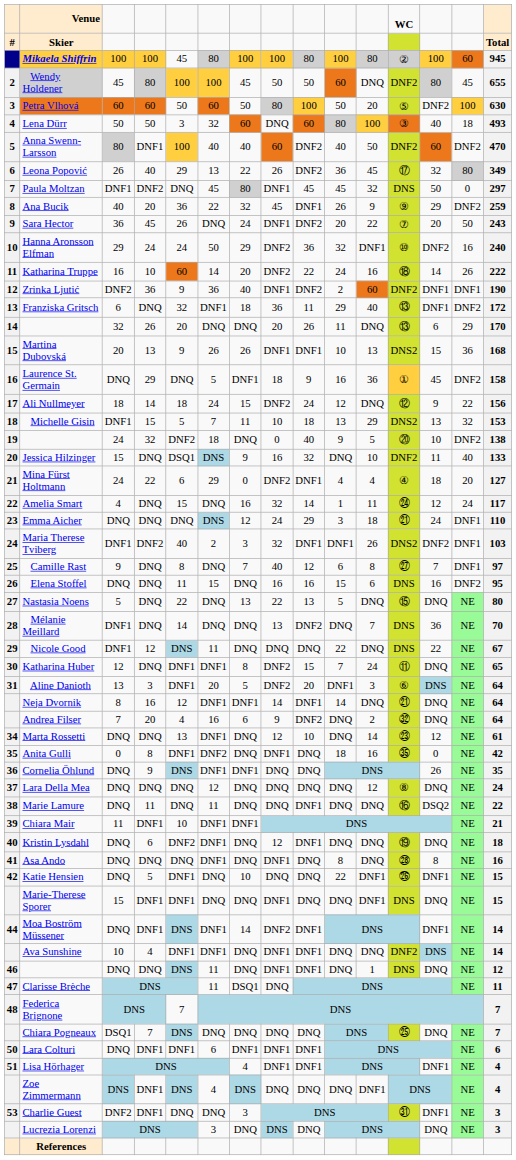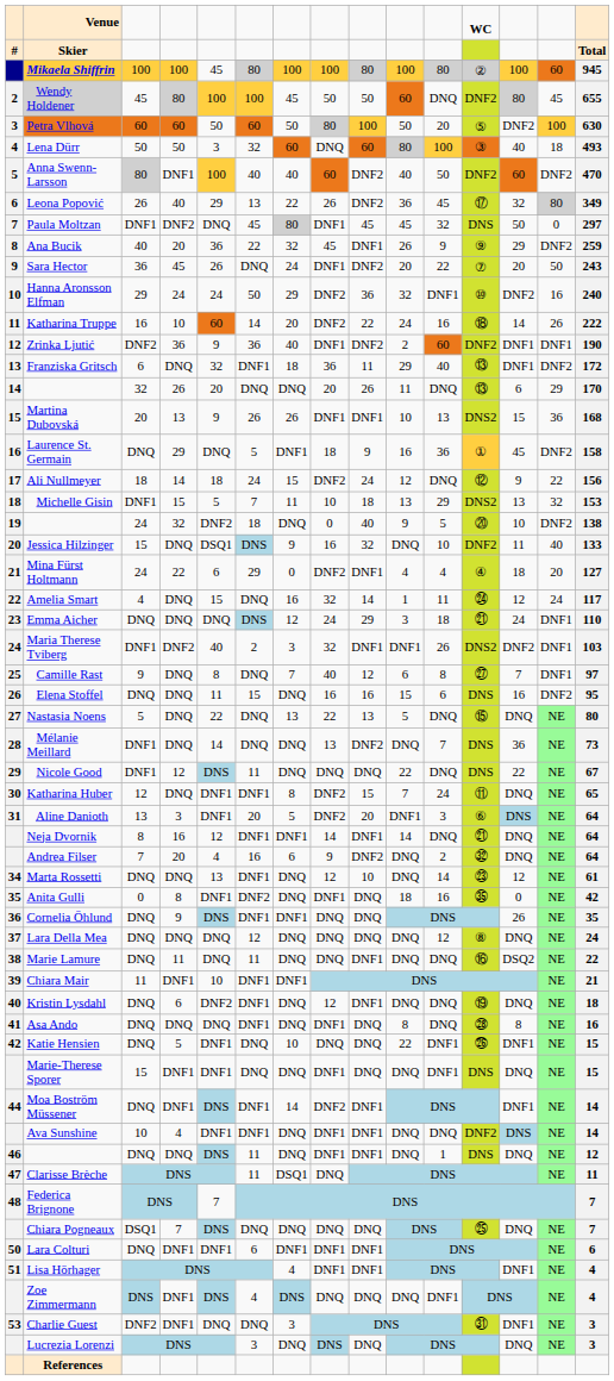 <table class="wikitable" width=60% style="font-size:100%; text-align:center;">
 <tr>
 <td bgcolor=ffebcd></td>
 <td align=right bgcolor=FFEBCD><strong>Venue</strong></td>
 <td></td>
 <td></td>
 <td></td>
 <td></td>
 <td></td>
 <td></td>
 <td></td>
 <td></td>
 <td></td>
 <td><br><strong>WC</strong></td>
 <td></td>
 <td></td>
 <td bgcolor=ffebcd></td>
 </tr>
 <tr>
 <td bgcolor=ffebcd><strong>#</strong></td>
 <td bgcolor=FFEBCD><strong>Skier</strong></td>
 <td></td>
 <td></td>
 <td></td>
 <td></td>
 <td></td>
 <td></td>
 <td></td>
 <td></td>
 <td></td>
 <td bgcolor=d1e231></td>
 <td></td>
 <td></td>
 <td bgcolor=ffebcd><strong>Total</strong></td>
 </tr>
 <tr>
 <td bgcolor=darkblue></td>
 <td align=left bgcolor=ffcf40> <strong><em><a href='#'>Mikaela Shiffrin</a></em></strong></td>
 <td bgcolor=ffcf40>100</td>
 <td bgcolor=ffcf40>100</td>
 <td>45</td>
 <td bgcolor=d0d0d0>80</td>
 <td bgcolor=ffcf40>100</td>
 <td bgcolor=ffcf40>100</td>
 <td bgcolor=d0d0d0>80</td>
 <td bgcolor=ffcf40>100</td>
 <td bgcolor=d0d0d0>80</td>
 <td bgcolor=d0d0d0>②</td>
 <td bgcolor=ffcf40>100</td>
 <td bgcolor=ec781b>60</td>
 <th>945</th>
 </tr>
 <tr>
 <th>2</th>
 <td align=left bgcolor=d0d0d0>   <a href='#'>Wendy Holdener</a></td>
 <td>45</td>
 <td bgcolor=d0d0d0>80</td>
 <td bgcolor=ffcf40>100</td>
 <td bgcolor=ffcf40>100</td>
 <td>45</td>
 <td>50</td>
 <td>50</td>
 <td bgcolor=ec781b>60</td>
 <td>DNQ</td>
 <td bgcolor=d1e231>DNF2</td>
 <td bgcolor=d0d0d0>80</td>
 <td>45</td>
 <th>655</th>
 </tr>
 <tr>
 <th>3</th>
 <td align=left bgcolor=ec781b> <a href='#'>Petra Vlhová</a></td>
 <td bgcolor=ec781b>60</td>
 <td bgcolor=ec781b>60</td>
 <td>50</td>
 <td bgcolor=ec781b>60</td>
 <td>50</td>
 <td bgcolor=d0d0d0>80</td>
 <td bgcolor=ffcf40>100</td>
 <td>50</td>
 <td>20</td>
 <td bgcolor=d1e231>⑤</td>
 <td>DNF2</td>
 <td bgcolor=ffcf40>100</td>
 <th>630</th>
 </tr>
 <tr>
 <th>4</th>
 <td align=left> <a href='#'>Lena Dürr</a></td>
 <td>50</td>
 <td>50</td>
 <td>3</td>
 <td>32</td>
 <td bgcolor=ec781b>60</td>
 <td>DNQ</td>
 <td bgcolor=ec781b>60</td>
 <td bgcolor=d0d0d0>80</td>
 <td bgcolor=ffcf40>100</td>
 <td bgcolor=ec781b>③</td>
 <td>40</td>
 <td>18</td>
 <th>493</th>
 </tr>
 <tr>
 <th>5</th>
 <td align=left> <a href='#'>Anna Swenn-Larsson</a></td>
 <td bgcolor=d0d0d0>80</td>
 <td>DNF1</td>
 <td bgcolor=ffcf40>100</td>
 <td>40</td>
 <td>40</td>
 <td bgcolor=ec781b>60</td>
 <td>DNF2</td>
 <td>40</td>
 <td>50</td>
 <td bgcolor=d1e231>DNF2</td>
 <td bgcolor=ec781b>60</td>
 <td>DNF2</td>
 <th>470</th>
 </tr>
 <tr>
 <th>6</th>
 <td align=left> <a href='#'>Leona Popović</a></td>
 <td>26</td>
 <td>40</td>
 <td>29</td>
 <td>13</td>
 <td>22</td>
 <td>26</td>
 <td>DNF2</td>
 <td>36</td>
 <td>45</td>
 <td bgcolor=d1e231>⑰</td>
 <td>32</td>
 <td bgcolor=d0d0d0>80</td>
 <th>349</th>
 </tr>
 <tr>
 <th>7</th>
 <td align=left> <a href='#'>Paula Moltzan</a></td>
 <td>DNF1</td>
 <td>DNF2</td>
 <td>DNQ</td>
 <td>45</td>
 <td bgcolor=d0d0d0>80</td>
 <td>DNF1</td>
 <td>45</td>
 <td>45</td>
 <td>32</td>
 <td bgcolor=d1e231>DNS</td>
 <td>50</td>
 <td>0</td>
 <th>297</th>
 </tr>
 <tr>
 <th>8</th>
 <td align=left> <a href='#'>Ana Bucik</a></td>
 <td>40</td>
 <td>20</td>
 <td>36</td>
 <td>22</td>
 <td>32</td>
 <td>45</td>
 <td>DNF1</td>
 <td>26</td>
 <td>9</td>
 <td bgcolor=d1e231>⑨</td>
 <td>29</td>
 <td>DNF2</td>
 <th>259</th>
 </tr>
 <tr>
 <th>9</th>
 <td align=left> <a href='#'>Sara Hector</a></td>
 <td>36</td>
 <td>45</td>
 <td>26</td>
 <td>DNQ</td>
 <td>24</td>
 <td>DNF1</td>
 <td>DNF2</td>
 <td>20</td>
 <td>22</td>
 <td bgcolor=d1e231>⑦</td>
 <td>20</td>
 <td>50</td>
 <th>243</th>
 </tr>
 <tr>
 <th>10</th>
 <td align=left> <a href='#'>Hanna Aronsson Elfman</a></td>
 <td>29</td>
 <td>24</td>
 <td>24</td>
 <td>50</td>
 <td>29</td>
 <td>DNF2</td>
 <td>36</td>
 <td>32</td>
 <td>DNF1</td>
 <td bgcolor=d1e231>⑩</td>
 <td>DNF2</td>
 <td>16</td>
 <th>240</th>
 </tr>
 <tr>
 <th>11</th>
 <td align=left> <a href='#'>Katharina Truppe</a></td>
 <td>16</td>
 <td>10</td>
 <td bgcolor=ec781b>60</td>
 <td>14</td>
 <td>20</td>
 <td>DNF2</td>
 <td>22</td>
 <td>24</td>
 <td>16</td>
 <td bgcolor=d1e231>⑱</td>
 <td>14</td>
 <td>26</td>
 <th>222</th>
 </tr>
 <tr>
 <th>12</th>
 <td align=left> <a href='#'>Zrinka Ljutić</a></td>
 <td>DNF2</td>
 <td>36</td>
 <td>9</td>
 <td>36</td>
 <td>40</td>
 <td>DNF1</td>
 <td>DNF2</td>
 <td>2</td>
 <td bgcolor=ec781b>60</td>
 <td bgcolor=d1e231>DNF2</td>
 <td>DNF1</td>
 <td>DNF1</td>
 <th>190</th>
 </tr>
 <tr>
 <th>13</th>
 <td align=left> <a href='#'>Franziska Gritsch</a></td>
 <td>6</td>
 <td>DNQ</td>
 <td>32</td>
 <td>DNF1</td>
 <td>18</td>
 <td>36</td>
 <td>11</td>
 <td>29</td>
 <td>40</td>
 <td bgcolor=d1e231>⑬</td>
 <td>DNF1</td>
 <td>DNF2</td>
 <th>172</th>
 </tr>
 <tr>
 <th>14</th>
 <td align=left></td>
 <td>32</td>
 <td>26</td>
 <td>20</td>
 <td>DNQ</td>
 <td>DNQ</td>
 <td>20</td>
 <td>26</td>
 <td>11</td>
 <td>DNQ</td>
 <td bgcolor=d1e231>⑬</td>
 <td>6</td>
 <td>29</td>
 <th>170</th>
 </tr>
 <tr>
 <th>15</th>
 <td align=left> <a href='#'>Martina Dubovská</a></td>
 <td>20</td>
 <td>13</td>
 <td>9</td>
 <td>26</td>
 <td>26</td>
 <td>DNF1</td>
 <td>DNF1</td>
 <td>10</td>
 <td>13</td>
 <td bgcolor=d1e231>DNS2</td>
 <td>15</td>
 <td>36</td>
 <th>168</th>
 </tr>
 <tr>
 <th>16</th>
 <td align=left> <a href='#'>Laurence St. Germain</a></td>
 <td>DNQ</td>
 <td>29</td>
 <td>DNQ</td>
 <td>5</td>
 <td>DNF1</td>
 <td>18</td>
 <td>9</td>
 <td>16</td>
 <td>36</td>
 <td bgcolor=ffcf40>①</td>
 <td>45</td>
 <td>DNF2</td>
 <th>158</th>
 </tr>
 <tr>
 <th>17</th>
 <td align=left> <a href='#'>Ali Nullmeyer</a></td>
 <td>18</td>
 <td>14</td>
 <td>18</td>
 <td>24</td>
 <td>15</td>
 <td>DNF2</td>
 <td>24</td>
 <td>12</td>
 <td>DNQ</td>
 <td bgcolor=d1e231>⑫</td>
 <td>9</td>
 <td>22</td>
 <th>156</th>
 </tr>
 <tr>
 <th>18</th>
 <td align=left>   <a href='#'>Michelle Gisin</a></td>
 <td>DNF1</td>
 <td>15</td>
 <td>5</td>
 <td>7</td>
 <td>11</td>
 <td>10</td>
 <td>18</td>
 <td>13</td>
 <td>29</td>
 <td bgcolor=d1e231>DNS2</td>
 <td>13</td>
 <td>32</td>
 <th>153</th>
 </tr>
 <tr>
 <th>19</th>
 <td align=left></td>
 <td>24</td>
 <td>32</td>
 <td>DNF2</td>
 <td>18</td>
 <td>DNQ</td>
 <td>0</td>
 <td>40</td>
 <td>9</td>
 <td>5</td>
 <td bgcolor=d1e231>⑳</td>
 <td>10</td>
 <td>DNF2</td>
 <th>138</th>
 </tr>
 <tr>
 <th>20</th>
 <td align=left> <a href='#'>Jessica Hilzinger</a></td>
 <td>15</td>
 <td>DNQ</td>
 <td>DSQ1</td>
 <td bgcolor=add8e6>DNS</td>
 <td>9</td>
 <td>16</td>
 <td>32</td>
 <td>DNQ</td>
 <td>10</td>
 <td bgcolor=d1e231>DNF2</td>
 <td>11</td>
 <td>40</td>
 <th>133</th>
 </tr>
 <tr>
 <th>21</th>
 <td align=left> <a href='#'>Mina Fürst Holtmann</a></td>
 <td>24</td>
 <td>22</td>
 <td>6</td>
 <td>29</td>
 <td>0</td>
 <td>DNF2</td>
 <td>DNF1</td>
 <td>4</td>
 <td>4</td>
 <td bgcolor=d1e231>④</td>
 <td>18</td>
 <td>20</td>
 <th>127</th>
 </tr>
 <tr>
 <th>22</th>
 <td align=left> <a href='#'>Amelia Smart</a></td>
 <td>4</td>
 <td>DNQ</td>
 <td>15</td>
 <td>DNQ</td>
 <td>16</td>
 <td>32</td>
 <td>14</td>
 <td>1</td>
 <td>11</td>
 <td bgcolor=d1e231>㉔</td>
 <td>12</td>
 <td>24</td>
 <th>117</th>
 </tr>
 <tr>
 <th>23</th>
 <td align=left> <a href='#'>Emma Aicher</a></td>
 <td>DNQ</td>
 <td>DNQ</td>
 <td>DNQ</td>
 <td bgcolor=add8e6>DNS</td>
 <td>12</td>
 <td>24</td>
 <td>29</td>
 <td>3</td>
 <td>18</td>
 <td bgcolor=d1e231>㉑</td>
 <td>24</td>
 <td>DNF1</td>
 <th>110</th>
 </tr>
 <tr>
 <th>24</th>
 <td align=left> <a href='#'>Maria Therese Tviberg</a></td>
 <td>DNF1</td>
 <td>DNF2</td>
 <td>40</td>
 <td>2</td>
 <td>3</td>
 <td>32</td>
 <td>DNF1</td>
 <td>DNF1</td>
 <td>26</td>
 <td bgcolor=d1e231>DNS2</td>
 <td>DNF2</td>
 <td>DNF1</td>
 <th>103</th>
 </tr>
 <tr>
 <th>25</th>
 <td align=left>   <a href='#'>Camille Rast</a></td>
 <td>9</td>
 <td>DNQ</td>
 <td>8</td>
 <td>DNQ</td>
 <td>7</td>
 <td>40</td>
 <td>12</td>
 <td>6</td>
 <td>8</td>
 <td bgcolor=d1e231>㉗</td>
 <td>7</td>
 <td>DNF1</td>
 <th>97</th>
 </tr>
 <tr>
 <th>26</th>
 <td align=left>   <a href='#'>Elena Stoffel</a></td>
 <td>DNQ</td>
 <td>DNQ</td>
 <td>11</td>
 <td>15</td>
 <td>DNQ</td>
 <td>16</td>
 <td>16</td>
 <td>15</td>
 <td>6</td>
 <td bgcolor=d1e231>DNS</td>
 <td>16</td>
 <td>DNF2</td>
 <th>95</th>
 </tr>
 <tr>
 <th>27</th>
 <td align=left> <a href='#'>Nastasia Noens</a></td>
 <td>5</td>
 <td>DNQ</td>
 <td>22</td>
 <td>DNQ</td>
 <td>13</td>
 <td>22</td>
 <td>13</td>
 <td>5</td>
 <td>DNQ</td>
 <td bgcolor=d1e231>⑮</td>
 <td>DNQ</td>
 <td bgcolor=palegreen>NE</td>
 <th>80</th>
 </tr>
 <tr>
 <th>28</th>
 <td align=left>   <a href='#'>Mélanie Meillard</a></td>
 <td>DNF1</td>
 <td>DNQ</td>
 <td>14</td>
 <td>DNQ</td>
 <td>DNQ</td>
 <td>13</td>
 <td>DNF2</td>
 <td>DNQ</td>
 <td>7</td>
 <td bgcolor=d1e231>DNS</td>
 <td>36</td>
 <td bgcolor=palegreen>NE</td>
-<th>70</th>
+<th>73</th>
 </tr>
 <tr>
 <th>29</th>
 <td align=left>   <a href='#'>Nicole Good</a></td>
 <td>DNF1</td>
 <td>12</td>
 <td bgcolor=add8e6>DNS</td>
 <td>11</td>
 <td>DNQ</td>
 <td>DNQ</td>
 <td>DNQ</td>
 <td>22</td>
 <td>DNQ</td>
 <td bgcolor=d1e231>DNS</td>
 <td>22</td>
 <td bgcolor=palegreen>NE</td>
 <th>67</th>
 </tr>
 <tr>
 <th>30</th>
 <td align=left> <a href='#'>Katharina Huber</a></td>
 <td>12</td>
 <td>DNQ</td>
 <td>DNF1</td>
 <td>DNF1</td>
 <td>8</td>
 <td>DNF2</td>
 <td>15</td>
 <td>7</td>
 <td>24</td>
 <td bgcolor=d1e231>⑪</td>
 <td>DNQ</td>
 <td bgcolor=palegreen>NE</td>
 <th>65</th>
 </tr>
 <tr>
 <th>31</th>
 <td align=left>   <a href='#'>Aline Danioth</a></td>
 <td>13</td>
 <td>3</td>
 <td>DNF1</td>
 <td>20</td>
 <td>5</td>
 <td>DNF2</td>
 <td>20</td>
 <td>DNF1</td>
 <td>3</td>
 <td bgcolor=d1e231>⑥</td>
 <td bgcolor=add8e6>DNS</td>
 <td bgcolor=palegreen>NE</td>
 <th>64</th>
 </tr>
 <tr>
 <th></th>
 <td align=left> <a href='#'>Neja Dvornik</a></td>
 <td>8</td>
 <td>16</td>
 <td>12</td>
 <td>DNF1</td>
 <td>DNF1</td>
 <td>14</td>
 <td>DNF1</td>
 <td>14</td>
 <td>DNQ</td>
 <td bgcolor=d1e231>㉑</td>
 <td>DNQ</td>
 <td bgcolor=palegreen>NE</td>
 <th>64</th>
 </tr>
 <tr>
 <th></th>
 <td align=left> <a href='#'>Andrea Filser</a></td>
 <td>7</td>
 <td>20</td>
 <td>4</td>
 <td>16</td>
 <td>6</td>
 <td>9</td>
 <td>DNF2</td>
 <td>DNQ</td>
 <td>2</td>
 <td bgcolor=d1e231>㉜</td>
 <td>DNQ</td>
 <td bgcolor=palegreen>NE</td>
 <th>64</th>
 </tr>
 <tr>
 <th>34</th>
 <td align=left> <a href='#'>Marta Rossetti</a></td>
 <td>DNQ</td>
 <td>DNQ</td>
 <td>13</td>
 <td>DNF1</td>
 <td>DNQ</td>
 <td>12</td>
 <td>10</td>
 <td>DNQ</td>
 <td>14</td>
 <td bgcolor=d1e231>㉓</td>
 <td>12</td>
 <td bgcolor=palegreen>NE</td>
 <th>61</th>
 </tr>
 <tr>
 <th>35</th>
 <td align=left> <a href='#'>Anita Gulli</a></td>
 <td>0</td>
 <td>8</td>
 <td>DNF1</td>
 <td>DNF2</td>
 <td>DNQ</td>
 <td>DNF1</td>
 <td>DNQ</td>
 <td>18</td>
 <td>16</td>
 <td bgcolor=d1e231>㉟</td>
 <td>0</td>
 <td bgcolor=palegreen>NE</td>
 <th>42</th>
 </tr>
 <tr>
 <th>36</th>
 <td align=left> <a href='#'>Cornelia Öhlund</a></td>
 <td>DNQ</td>
 <td>9</td>
 <td bgcolor=add8e6>DNS</td>
 <td>DNF1</td>
 <td>DNF1</td>
 <td>DNQ</td>
 <td>DNQ</td>
 <td colspan=3 bgcolor=add8e6>DNS</td>
 <td>26</td>
 <td bgcolor=palegreen>NE</td>
 <th>35</th>
 </tr>
 <tr>
 <th>37</th>
 <td align=left> <a href='#'>Lara Della Mea</a></td>
 <td>DNQ</td>
 <td>DNQ</td>
 <td>DNQ</td>
 <td>12</td>
 <td>DNQ</td>
 <td>DNQ</td>
 <td>DNQ</td>
 <td>DNQ</td>
 <td>12</td>
 <td bgcolor=d1e231>⑧</td>
 <td>DNQ</td>
 <td bgcolor=palegreen>NE</td>
 <th>24</th>
 </tr>
 <tr>
 <th>38</th>
 <td align=left> <a href='#'>Marie Lamure</a></td>
 <td>DNQ</td>
 <td>11</td>
 <td>DNQ</td>
 <td>11</td>
 <td>DNQ</td>
 <td>DNQ</td>
 <td>DNF1</td>
 <td>DNQ</td>
 <td>DNQ</td>
 <td bgcolor=d1e231>⑯</td>
 <td>DSQ2</td>
 <td bgcolor=palegreen>NE</td>
 <th>22</th>
 </tr>
 <tr>
 <th>39</th>
 <td align=left> <a href='#'>Chiara Mair</a></td>
 <td>11</td>
 <td>DNF1</td>
 <td>10</td>
 <td>DNF1</td>
 <td>DNF1</td>
 <td colspan=6 bgcolor=add8e6>DNS</td>
 <td bgcolor=palegreen>NE</td>
 <th>21</th>
 </tr>
 <tr>
 <th>40</th>
 <td align=left> <a href='#'>Kristin Lysdahl</a></td>
 <td>DNQ</td>
 <td>6</td>
 <td>DNF2</td>
 <td>DNF1</td>
 <td>DNQ</td>
 <td>12</td>
 <td>DNF1</td>
 <td>DNQ</td>
 <td>DNQ</td>
 <td bgcolor=d1e231>⑲</td>
 <td>DNQ</td>
 <td bgcolor=palegreen>NE</td>
 <th>18</th>
 </tr>
 <tr>
 <th>41</th>
 <td align=left> <a href='#'>Asa Ando</a></td>
 <td>DNQ</td>
 <td>DNQ</td>
 <td>DNQ</td>
 <td>DNF1</td>
 <td>DNQ</td>
 <td>DNF1</td>
 <td>DNQ</td>
 <td>8</td>
 <td>DNQ</td>
 <td bgcolor=d1e231>㉘</td>
 <td>8</td>
 <td bgcolor=palegreen>NE</td>
 <th>16</th>
 </tr>
 <tr>
 <th>42</th>
 <td align=left> <a href='#'>Katie Hensien</a></td>
 <td>DNQ</td>
 <td>5</td>
 <td>DNF1</td>
 <td>DNQ</td>
 <td>10</td>
 <td>DNQ</td>
 <td>DNQ</td>
 <td>22</td>
 <td>DNF1</td>
 <td bgcolor=d1e231>㉖</td>
 <td>DNF1</td>
 <td bgcolor=palegreen>NE</td>
 <th>15</th>
 </tr>
 <tr>
 <th></th>
 <td align=left> <a href='#'>Marie-Therese Sporer</a></td>
 <td>15</td>
 <td>DNF1</td>
 <td>DNF1</td>
 <td>DNQ</td>
 <td>DNQ</td>
 <td>DNF1</td>
 <td>DNQ</td>
 <td>DNQ</td>
 <td>DNF1</td>
 <td bgcolor=d1e231>DNS</td>
 <td>DNQ</td>
 <td bgcolor=palegreen>NE</td>
 <th>15</th>
 </tr>
 <tr>
 <th>44</th>
 <td align=left> <a href='#'>Moa Boström Müssener</a></td>
 <td>DNQ</td>
 <td>DNF1</td>
 <td bgcolor=add8e6>DNS</td>
 <td>DNF1</td>
 <td>14</td>
 <td>DNF2</td>
 <td>DNF1</td>
 <td colspan=3 bgcolor=add8e6>DNS</td>
 <td>DNF1</td>
 <td bgcolor=palegreen>NE</td>
 <th>14</th>
 </tr>
 <tr>
 <th></th>
 <td align=left> <a href='#'>Ava Sunshine</a></td>
 <td>10</td>
 <td>4</td>
 <td>DNF1</td>
 <td>DNF1</td>
 <td>DNQ</td>
 <td>DNF1</td>
 <td>DNF1</td>
 <td>DNQ</td>
 <td>DNQ</td>
 <td bgcolor=d1e231>DNF2</td>
 <td bgcolor=add8e6>DNS</td>
 <td bgcolor=palegreen>NE</td>
 <th>14</th>
 </tr>
 <tr>
 <th>46</th>
 <td align=left></td>
 <td>DNQ</td>
 <td>DNQ</td>
 <td bgcolor=add8e6>DNS</td>
 <td>11</td>
 <td>DNQ</td>
 <td>DNF1</td>
 <td>DNF1</td>
 <td>DNQ</td>
 <td>1</td>
 <td bgcolor=d1e231>DNS</td>
 <td>DNQ</td>
 <td bgcolor=palegreen>NE</td>
 <th>12</th>
 </tr>
 <tr>
 <th>47</th>
 <td align=left> <a href='#'>Clarisse Brèche</a></td>
 <td colspan=3 bgcolor=add8e6>DNS</td>
 <td>11</td>
 <td>DSQ1</td>
 <td>DNQ</td>
 <td colspan=5 bgcolor=add8e6>DNS</td>
 <td bgcolor=palegreen>NE</td>
 <th>11</th>
 </tr>
 <tr>
 <th>48</th>
 <td align=left> <a href='#'>Federica Brignone</a></td>
 <td colspan=2 bgcolor=add8e6>DNS</td>
 <td>7</td>
 <td colspan=9 bgcolor=add8e6>DNS</td>
 <th>7</th>
 </tr>
 <tr>
 <th></th>
 <td align=left> <a href='#'>Chiara Pogneaux</a></td>
 <td>DSQ1</td>
 <td>7</td>
 <td bgcolor=add8e6>DNS</td>
 <td>DNQ</td>
 <td>DNQ</td>
 <td>DNQ</td>
 <td>DNQ</td>
 <td colspan=2 bgcolor=add8e6>DNS</td>
 <td bgcolor=d1e231>㉕</td>
 <td>DNQ</td>
 <td bgcolor=palegreen>NE</td>
 <th>7</th>
 </tr>
 <tr>
 <th>50</th>
 <td align=left> <a href='#'>Lara Colturi</a></td>
 <td>DNQ</td>
 <td>DNF1</td>
 <td>DNF1</td>
 <td>6</td>
 <td>DNF1</td>
 <td>DNF1</td>
 <td>DNF1</td>
 <td colspan=4 bgcolor=add8e6>DNS</td>
 <td bgcolor=palegreen>NE</td>
 <th>6</th>
 </tr>
 <tr>
 <th>51</th>
 <td align=left> <a href='#'>Lisa Hörhager</a></td>
 <td colspan=4 bgcolor=add8e6>DNS</td>
 <td>4</td>
 <td>DNF1</td>
 <td>DNF1</td>
 <td colspan=3 bgcolor=add8e6>DNS</td>
 <td>DNF1</td>
 <td bgcolor=palegreen>NE</td>
 <th>4</th>
 </tr>
 <tr>
 <th></th>
 <td align=left> <a href='#'>Zoe Zimmermann</a></td>
 <td bgcolor=add8e6>DNS</td>
 <td>DNF1</td>
 <td bgcolor=add8e6>DNS</td>
 <td>4</td>
 <td bgcolor=add8e6>DNS</td>
 <td>DNQ</td>
 <td>DNQ</td>
 <td>DNQ</td>
 <td>DNF1</td>
 <td colspan=2 bgcolor=add8e6>DNS</td>
 <td bgcolor=palegreen>NE</td>
 <th>4</th>
 </tr>
 <tr>
 <th>53</th>
 <td align=left> <a href='#'>Charlie Guest</a></td>
 <td>DNF2</td>
 <td>DNF1</td>
 <td>DNQ</td>
 <td>DNQ</td>
 <td>3</td>
 <td colspan=4 bgcolor=add8e6>DNS</td>
 <td bgcolor=d1e231>㉛</td>
 <td>DNF1</td>
 <td bgcolor=palegreen>NE</td>
 <th>3</th>
 </tr>
 <tr>
 <th></th>
 <td align=left> <a href='#'>Lucrezia Lorenzi</a></td>
 <td colspan=3 bgcolor=add8e6>DNS</td>
 <td>3</td>
 <td>DNQ</td>
 <td bgcolor=add8e6>DNS</td>
 <td>DNQ</td>
 <td colspan=3 bgcolor=add8e6>DNS</td>
 <td>DNQ</td>
 <td bgcolor=palegreen>NE</td>
 <th>3</th>
 </tr>
 <tr>
 <td bgcolor=ffebcd></td>
 <td bgcolor=ffebcd><strong>References</strong></td>
 <td></td>
 <td></td>
 <td></td>
 <td></td>
 <td></td>
 <td></td>
 <td></td>
 <td></td>
 <td></td>
 <td bgcolor=d1e231></td>
 <td></td>
 <td></td>
 </tr>
 </table>
